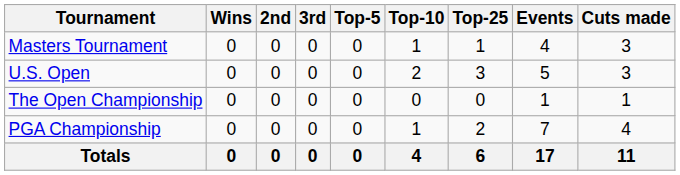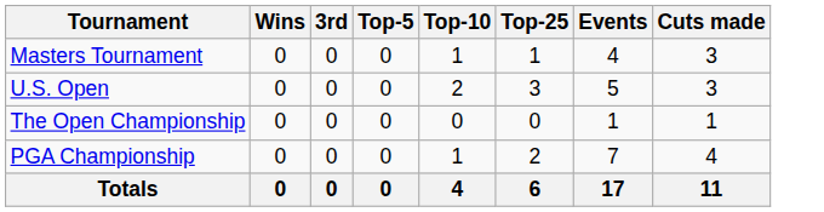 <table class=wikitable style=text-align:center>
 <tr>
 <th>Tournament</th>
 <th>Wins</th>
-<th>2nd</th>
 <th>3rd</th>
 <th>Top-5</th>
 <th>Top-10</th>
 <th>Top-25</th>
 <th>Events</th>
 <th>Cuts made</th>
 </tr>
 <tr>
 <td align=left><a href='#'>Masters Tournament</a></td>
 <td>0</td>
 <td>0</td>
 <td>0</td>
-<td>0</td>
 <td>1</td>
 <td>1</td>
 <td>4</td>
 <td>3</td>
 </tr>
 <tr>
 <td align=left><a href='#'>U.S. Open</a></td>
-<td>0</td>
 <td>0</td>
 <td>0</td>
 <td>0</td>
 <td>2</td>
 <td>3</td>
 <td>5</td>
 <td>3</td>
 </tr>
 <tr>
 <td align=left><a href='#'>The Open Championship</a></td>
 <td>0</td>
 <td>0</td>
 <td>0</td>
 <td>0</td>
 <td>0</td>
-<td>0</td>
 <td>1</td>
 <td>1</td>
 </tr>
 <tr>
 <td align=left><a href='#'>PGA Championship</a></td>
-<td>0</td>
 <td>0</td>
 <td>0</td>
 <td>0</td>
 <td>1</td>
 <td>2</td>
 <td>7</td>
 <td>4</td>
 </tr>
 <tr>
 <th>Totals</th>
 <th>0</th>
 <th>0</th>
 <th>0</th>
-<th>0</th>
 <th>4</th>
 <th>6</th>
 <th>17</th>
 <th>11</th>
 </tr>
 </table>
